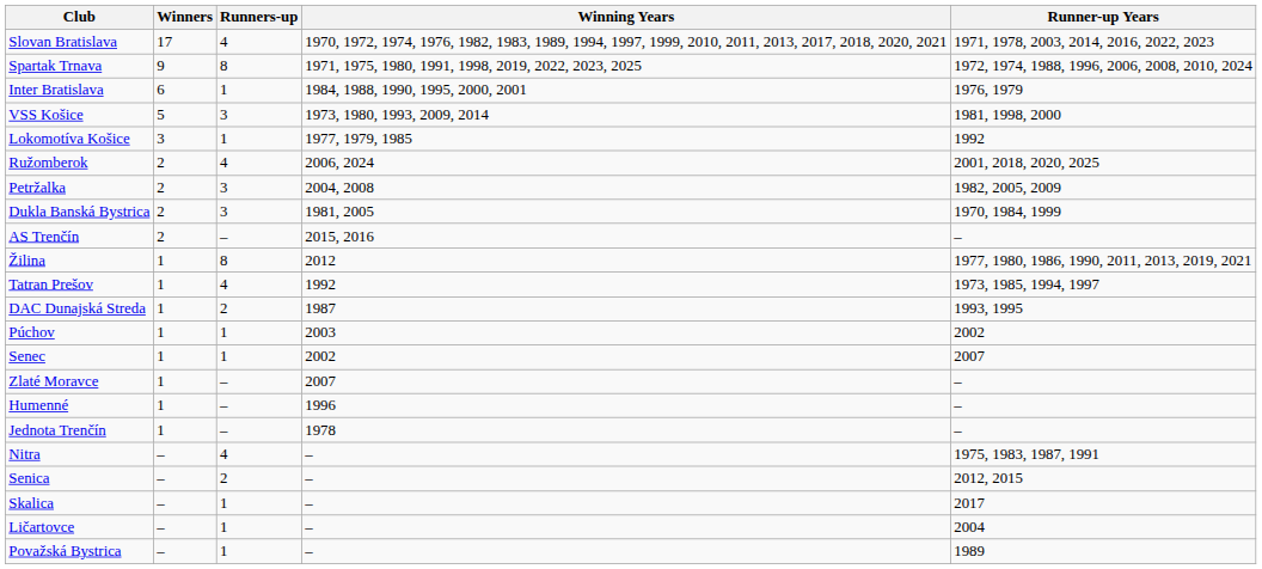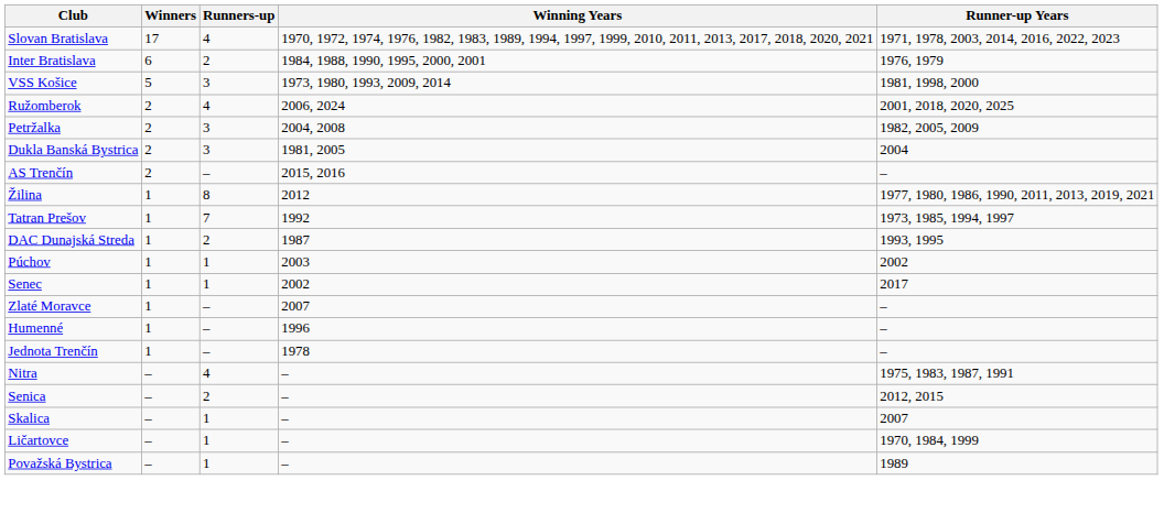 <table class="wikitable">
 <tr>
 <th>Club</th>
 <th>Winners</th>
 <th>Runners-up</th>
 <th>Winning Years</th>
 <th>Runner-up Years</th>
 </tr>
 <tr>
 <td><a href='#'>Slovan Bratislava</a></td>
 <td>17</td>
 <td>4</td>
 <td>1970, 1972, 1974, 1976, 1982, 1983, 1989, 1994, 1997, 1999, 2010, 2011, 2013, 2017, 2018, 2020, 2021</td>
 <td>1971, 1978, 2003, 2014, 2016, 2022, 2023</td>
 </tr>
 <tr>
-<td><a href='#'>Spartak Trnava</a></td>
-<td>9</td>
-<td>8</td>
-<td>1971, 1975, 1980, 1991, 1998, 2019, 2022, 2023, 2025</td>
-<td>1972, 1974, 1988, 1996, 2006, 2008, 2010, 2024</td>
-</tr>
-<tr>
 <td><a href='#'>Inter Bratislava</a></td>
 <td>6</td>
-<td>1</td>
+<td>2</td>
 <td>1984, 1988, 1990, 1995, 2000, 2001</td>
 <td>1976, 1979</td>
 </tr>
 <tr>
 <td><a href='#'>VSS Košice</a></td>
 <td>5</td>
 <td>3</td>
 <td>1973, 1980, 1993, 2009, 2014</td>
 <td>1981, 1998, 2000</td>
-</tr>
-<tr>
-<td><a href='#'>Lokomotíva Košice</a></td>
-<td>3</td>
-<td>1</td>
-<td>1977, 1979, 1985</td>
-<td>1992</td>
 </tr>
 <tr>
 <td><a href='#'>Ružomberok</a></td>
 <td>2</td>
 <td>4</td>
 <td>2006, 2024</td>
 <td>2001, 2018, 2020, 2025</td>
 </tr>
 <tr>
 <td><a href='#'>Petržalka</a></td>
 <td>2</td>
 <td>3</td>
 <td>2004, 2008</td>
 <td>1982, 2005, 2009</td>
 </tr>
 <tr>
 <td><a href='#'>Dukla Banská Bystrica</a></td>
 <td>2</td>
 <td>3</td>
 <td>1981, 2005</td>
-<td>1970, 1984, 1999</td>
+<td>2004</td>
 </tr>
 <tr>
 <td><a href='#'>AS Trenčín</a></td>
 <td>2</td>
 <td>–</td>
 <td>2015, 2016</td>
 <td>–</td>
 </tr>
 <tr>
 <td><a href='#'>Žilina</a></td>
 <td>1</td>
 <td>8</td>
 <td>2012</td>
 <td>1977, 1980, 1986, 1990, 2011, 2013, 2019, 2021</td>
 </tr>
 <tr>
 <td><a href='#'>Tatran Prešov</a></td>
 <td>1</td>
-<td>4</td>
+<td>7</td>
 <td>1992</td>
 <td>1973, 1985, 1994, 1997</td>
 </tr>
 <tr>
 <td><a href='#'>DAC Dunajská Streda</a></td>
 <td>1</td>
 <td>2</td>
 <td>1987</td>
 <td>1993, 1995</td>
 </tr>
 <tr>
 <td><a href='#'>Púchov</a></td>
 <td>1</td>
 <td>1</td>
 <td>2003</td>
 <td>2002</td>
 </tr>
 <tr>
 <td><a href='#'>Senec</a></td>
 <td>1</td>
 <td>1</td>
 <td>2002</td>
-<td>2007</td>
+<td>2017</td>
 </tr>
 <tr>
 <td><a href='#'>Zlaté Moravce</a></td>
 <td>1</td>
 <td>–</td>
 <td>2007</td>
 <td>–</td>
 </tr>
 <tr>
 <td><a href='#'>Humenné</a></td>
 <td>1</td>
 <td>–</td>
 <td>1996</td>
 <td>–</td>
 </tr>
 <tr>
 <td><a href='#'>Jednota Trenčín</a></td>
 <td>1</td>
 <td>–</td>
 <td>1978</td>
 <td>–</td>
 </tr>
 <tr>
 <td><a href='#'>Nitra</a></td>
 <td>–</td>
 <td>4</td>
 <td>–</td>
 <td>1975, 1983, 1987, 1991</td>
 </tr>
 <tr>
 <td><a href='#'>Senica</a></td>
 <td>–</td>
 <td>2</td>
 <td>–</td>
 <td>2012, 2015</td>
 </tr>
 <tr>
 <td><a href='#'>Skalica</a></td>
 <td>–</td>
 <td>1</td>
 <td>–</td>
-<td>2017</td>
+<td>2007</td>
 </tr>
 <tr>
 <td><a href='#'>Ličartovce</a></td>
 <td>–</td>
 <td>1</td>
 <td>–</td>
-<td>2004</td>
+<td>1970, 1984, 1999</td>
 </tr>
 <tr>
 <td><a href='#'>Považská Bystrica</a></td>
 <td>–</td>
 <td>1</td>
 <td>–</td>
 <td>1989</td>
 </tr>
 </table>
